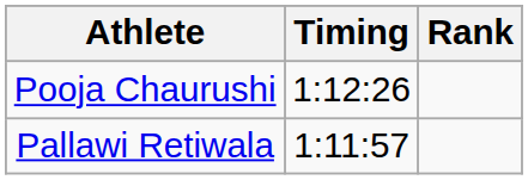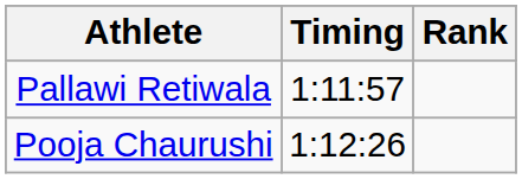 <table class="wikitable" style="text-align:center">
 <tr>
 <th>Athlete</th>
 <th>Timing</th>
 <th>Rank</th>
 </tr>
 <tr>
+<td><a href='#'>Pallawi Retiwala</a></td>
+<td>1:11:57</td>
+<td></td>
+</tr>
+<tr>
 <td><a href='#'>Pooja Chaurushi</a></td>
 <td>1:12:26</td>
 <td></td>
 </tr>
-<tr>
-<td><a href='#'>Pallawi Retiwala</a></td>
-<td>1:11:57</td>
-<td></td>
-</tr>
 </table>
